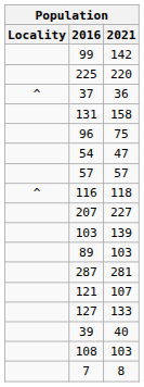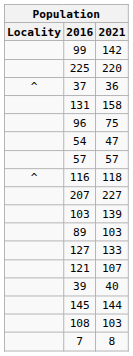 <table class="wikitable" style="text-align:center;">
 <tr>
 <th colspan="3" style="text-align:center;  font-weight:bold">Population</th>
 </tr>
 <tr>
 <th style="text-align:center; background:  font-weight:bold">Locality</th>
 <th style="text-align:center; background:  font-weight:bold"><strong>2016</strong></th>
 <th style="text-align:center; background:  font-weight:bold"><strong>2021</strong></th>
 </tr>
 <tr>
 <td></td>
 <td>99</td>
 <td>142</td>
 </tr>
 <tr>
 <td></td>
 <td>225</td>
 <td>220</td>
 </tr>
 <tr>
 <td>^</td>
 <td>37</td>
 <td>36</td>
 </tr>
 <tr>
 <td></td>
 <td>131</td>
 <td>158</td>
 </tr>
 <tr>
 <td></td>
 <td>96</td>
 <td>75</td>
 </tr>
 <tr>
 <td></td>
 <td>54</td>
 <td>47</td>
 </tr>
 <tr>
 <td></td>
 <td>57</td>
 <td>57</td>
 </tr>
 <tr>
 <td>^</td>
 <td>116</td>
 <td>118</td>
 </tr>
 <tr>
 <td></td>
 <td>207</td>
 <td>227</td>
 </tr>
 <tr>
 <td></td>
 <td>103</td>
 <td>139</td>
 </tr>
 <tr>
 <td></td>
 <td>89</td>
 <td>103</td>
 </tr>
 <tr>
 <td></td>
-<td>287</td>
-<td>281</td>
+<td>127</td>
+<td>133</td>
 </tr>
 <tr>
 <td></td>
 <td>121</td>
 <td>107</td>
 </tr>
 <tr>
 <td></td>
-<td>127</td>
-<td>133</td>
+<td>39</td>
+<td>40</td>
 </tr>
 <tr>
 <td></td>
-<td>39</td>
-<td>40</td>
+<td>145</td>
+<td>144</td>
 </tr>
 <tr>
 <td></td>
 <td>108</td>
 <td>103</td>
 </tr>
 <tr>
 <td></td>
 <td>7</td>
 <td>8</td>
 </tr>
 </table>
